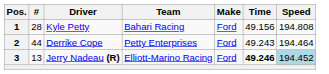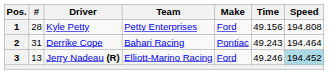 <table class="wikitable" style="font-size:95%">
 <tr>
 <th>Pos.</th>
 <th>#</th>
 <th>Driver</th>
 <th>Team</th>
 <th>Make</th>
 <th>Time</th>
 <th>Speed</th>
 </tr>
 <tr>
 <th>1</th>
 <td>28</td>
 <td><a href='#'>Kyle Petty</a></td>
-<td><a href='#'>Bahari Racing</a></td>
+<td><a href='#'>Petty Enterprises</a></td>
 <td><a href='#'>Ford</a></td>
 <td>49.156</td>
 <td>194.808</td>
 </tr>
 <tr>
 <th>2</th>
-<td>44</td>
+<td>31</td>
 <td><a href='#'>Derrike Cope</a></td>
-<td><a href='#'>Petty Enterprises</a></td>
-<td><a href='#'>Ford</a></td>
+<td><a href='#'>Bahari Racing</a></td>
+<td><a href='#'>Pontiac</a></td>
 <td>49.243</td>
 <td>194.464</td>
 </tr>
 <tr>
 <th>3</th>
 <td>13</td>
 <td><a href='#'>Jerry Nadeau</a> <strong>(R)</strong></td>
 <td><a href='#'>Elliott-Marino Racing</a></td>
 <td><a href='#'>Ford</a></td>
-<td><strong>49.246</strong></td>
+<td>49.246</td>
 <td style="background: lightblue;">194.452</td>
 </tr>
 <tr>
 <th colspan="7"></th>
 </tr>
 </table>
